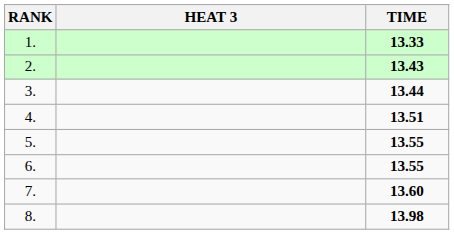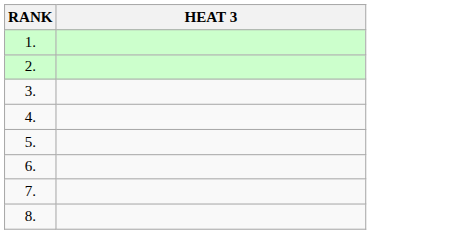 <table class="wikitable" style="border-collapse: collapse; font-size: 90%;">
 <tr>
 <th>RANK</th>
 <th style="width: 20em">HEAT 3</th>
-<th style="width: 5em">TIME</th>
 </tr>
 <tr style="background:#ccffcc;">
 <td align="center">1.</td>
 <td></td>
-<td align="center"><strong>13.33</strong></td>
 </tr>
 <tr style="background:#ccffcc;">
 <td align="center">2.</td>
 <td></td>
-<td align="center"><strong>13.43</strong></td>
 </tr>
 <tr>
 <td align="center">3.</td>
 <td></td>
-<td align="center"><strong>13.44</strong></td>
 </tr>
 <tr>
 <td align="center">4.</td>
 <td></td>
-<td align="center"><strong>13.51</strong></td>
 </tr>
 <tr>
 <td align="center">5.</td>
 <td></td>
-<td align="center"><strong>13.55</strong></td>
 </tr>
 <tr>
 <td align="center">6.</td>
 <td></td>
-<td align="center"><strong>13.55</strong></td>
 </tr>
 <tr>
 <td align="center">7.</td>
 <td></td>
-<td align="center"><strong>13.60</strong></td>
 </tr>
 <tr>
 <td align="center">8.</td>
 <td></td>
-<td align="center"><strong>13.98</strong></td>
 </tr>
 </table>
